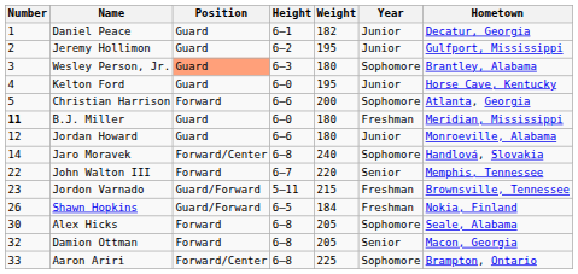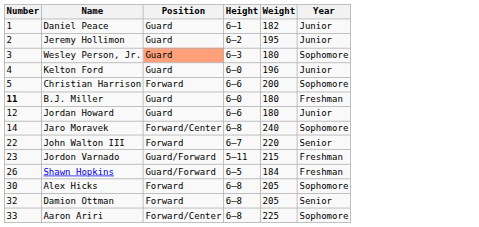 <table class="wikitable sortable" style="font-size: 95%;">
 <tr>
 <th>Number</th>
 <th>Name</th>
 <th>Position</th>
 <th>Height</th>
 <th>Weight</th>
 <th>Year</th>
-<th>Hometown</th>
 </tr>
 <tr>
 <td>1</td>
 <td>Daniel Peace</td>
 <td>Guard</td>
 <td>6–1</td>
 <td>182</td>
 <td>Junior</td>
-<td><a href='#'>Decatur, Georgia</a></td>
 </tr>
 <tr>
 <td>2</td>
 <td>Jeremy Hollimon</td>
 <td>Guard</td>
 <td>6–2</td>
 <td>195</td>
 <td>Junior</td>
-<td><a href='#'>Gulfport, Mississippi</a></td>
 </tr>
 <tr>
 <td>3</td>
 <td>Wesley Person, Jr.</td>
 <td style="background: lightsalmon;">Guard</td>
 <td>6–3</td>
 <td>180</td>
 <td>Sophomore</td>
-<td><a href='#'>Brantley, Alabama</a></td>
 </tr>
 <tr>
 <td>4</td>
 <td>Kelton Ford</td>
 <td>Guard</td>
 <td>6–0</td>
-<td>195</td>
+<td>196</td>
 <td>Junior</td>
-<td><a href='#'>Horse Cave, Kentucky</a></td>
 </tr>
 <tr>
 <td>5</td>
 <td>Christian Harrison</td>
 <td>Forward</td>
 <td>6–6</td>
 <td>200</td>
 <td>Sophomore</td>
-<td><a href='#'>Atlanta</a>, <a href='#'>Georgia</a></td>
 </tr>
 <tr>
 <td><strong>11</strong></td>
 <td>B.J. Miller</td>
 <td>Guard</td>
 <td>6–0</td>
 <td>180</td>
 <td>Freshman</td>
-<td><a href='#'>Meridian, Mississippi</a></td>
 </tr>
 <tr>
 <td>12</td>
 <td>Jordan Howard</td>
 <td>Guard</td>
 <td>6–6</td>
 <td>180</td>
 <td>Junior</td>
-<td><a href='#'>Monroeville, Alabama</a></td>
 </tr>
 <tr>
 <td>14</td>
 <td>Jaro Moravek</td>
 <td>Forward/Center</td>
 <td>6–8</td>
 <td>240</td>
 <td>Sophomore</td>
-<td><a href='#'>Handlová</a>, <a href='#'>Slovakia</a></td>
 </tr>
 <tr>
 <td>22</td>
 <td>John Walton III</td>
 <td>Forward</td>
 <td>6–7</td>
 <td>220</td>
 <td>Senior</td>
-<td><a href='#'>Memphis, Tennessee</a></td>
 </tr>
 <tr>
 <td>23</td>
 <td>Jordon Varnado</td>
 <td>Guard/Forward</td>
 <td>5–11</td>
 <td>215</td>
 <td>Freshman</td>
-<td><a href='#'>Brownsville, Tennessee</a></td>
 </tr>
 <tr>
 <td>26</td>
 <td><a href='#'>Shawn Hopkins</a></td>
 <td>Guard/Forward</td>
 <td>6–5</td>
 <td>184</td>
 <td>Freshman</td>
-<td><a href='#'>Nokia, Finland</a></td>
 </tr>
 <tr>
 <td>30</td>
 <td>Alex Hicks</td>
 <td>Forward</td>
 <td>6–8</td>
 <td>205</td>
 <td>Sophomore</td>
-<td><a href='#'>Seale, Alabama</a></td>
 </tr>
 <tr>
 <td>32</td>
 <td>Damion Ottman</td>
 <td>Forward</td>
 <td>6–8</td>
 <td>205</td>
 <td>Senior</td>
-<td><a href='#'>Macon, Georgia</a></td>
 </tr>
 <tr>
 <td>33</td>
 <td>Aaron Ariri</td>
 <td>Forward/Center</td>
 <td>6–8</td>
 <td>225</td>
 <td>Sophomore</td>
-<td><a href='#'>Brampton</a>, <a href='#'>Ontario</a></td>
 </tr>
 </table>
